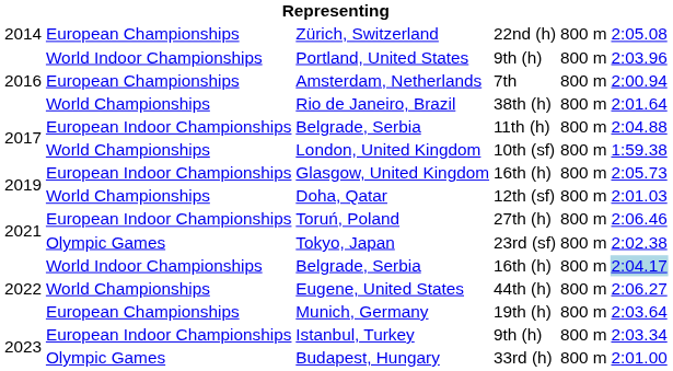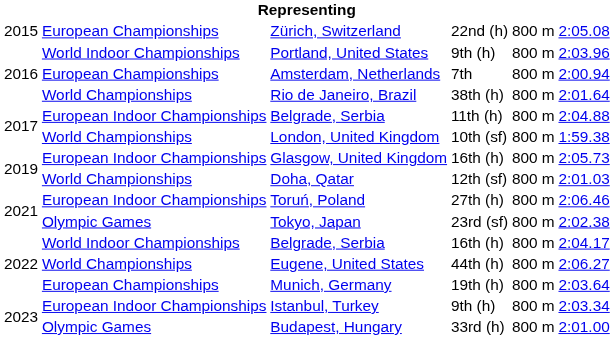 <table>
 <tr>
 <th colspan="6">Representing </th>
 </tr>
 <tr>
-<td>2014</td>
+<td>2015</td>
 <td><a href='#'>European Championships</a></td>
 <td><a href='#'>Zürich, Switzerland</a></td>
 <td>22nd (h)</td>
 <td>800 m</td>
 <td><a href='#'>2:05.08</a></td>
 </tr>
 <tr>
 <td rowspan=3>2016</td>
 <td><a href='#'>World Indoor Championships</a></td>
 <td><a href='#'>Portland, United States</a></td>
 <td>9th (h)</td>
 <td>800 m</td>
 <td><a href='#'>2:03.96</a></td>
 </tr>
 <tr>
 <td><a href='#'>European Championships</a></td>
 <td><a href='#'>Amsterdam, Netherlands</a></td>
 <td>7th</td>
 <td>800 m</td>
 <td><a href='#'>2:00.94</a></td>
 </tr>
 <tr>
 <td><a href='#'>World Championships</a></td>
 <td><a href='#'>Rio de Janeiro, Brazil</a></td>
 <td>38th (h)</td>
 <td>800 m</td>
 <td><a href='#'>2:01.64</a></td>
 </tr>
 <tr>
 <td rowspan=2>2017</td>
 <td><a href='#'>European Indoor Championships</a></td>
 <td><a href='#'>Belgrade, Serbia</a></td>
 <td>11th (h)</td>
 <td>800 m</td>
 <td><a href='#'>2:04.88</a></td>
 </tr>
 <tr>
 <td><a href='#'>World Championships</a></td>
 <td><a href='#'>London, United Kingdom</a></td>
 <td>10th (sf)</td>
 <td>800 m</td>
 <td><a href='#'>1:59.38</a></td>
 </tr>
 <tr>
 <td rowspan=2>2019</td>
 <td><a href='#'>European Indoor Championships</a></td>
 <td><a href='#'>Glasgow, United Kingdom</a></td>
 <td>16th (h)</td>
 <td>800 m</td>
 <td><a href='#'>2:05.73</a></td>
 </tr>
 <tr>
 <td><a href='#'>World Championships</a></td>
 <td><a href='#'>Doha, Qatar</a></td>
 <td>12th (sf)</td>
 <td>800 m</td>
 <td><a href='#'>2:01.03</a></td>
 </tr>
 <tr>
 <td rowspan=2>2021</td>
 <td><a href='#'>European Indoor Championships</a></td>
 <td><a href='#'>Toruń, Poland</a></td>
 <td>27th (h)</td>
 <td>800 m</td>
 <td><a href='#'>2:06.46</a></td>
 </tr>
 <tr>
 <td><a href='#'>Olympic Games</a></td>
 <td><a href='#'>Tokyo, Japan</a></td>
 <td>23rd (sf)</td>
 <td>800 m</td>
 <td><a href='#'>2:02.38</a></td>
 </tr>
 <tr>
 <td rowspan=3>2022</td>
 <td><a href='#'>World Indoor Championships</a></td>
 <td><a href='#'>Belgrade, Serbia</a></td>
 <td>16th (h)</td>
 <td>800 m</td>
-<td style="background: lightblue;"><a href='#'>2:04.17</a></td>
+<td><a href='#'>2:04.17</a></td>
 </tr>
 <tr>
 <td><a href='#'>World Championships</a></td>
 <td><a href='#'>Eugene, United States</a></td>
 <td>44th (h)</td>
 <td>800 m</td>
 <td><a href='#'>2:06.27</a></td>
 </tr>
 <tr>
 <td><a href='#'>European Championships</a></td>
 <td><a href='#'>Munich, Germany</a></td>
 <td>19th (h)</td>
 <td>800 m</td>
 <td><a href='#'>2:03.64</a></td>
 </tr>
 <tr>
 <td rowspan=2>2023</td>
 <td><a href='#'>European Indoor Championships</a></td>
 <td><a href='#'>Istanbul, Turkey</a></td>
 <td>9th (h)</td>
 <td>800 m</td>
 <td><a href='#'>2:03.34</a></td>
 </tr>
 <tr>
 <td><a href='#'>Olympic Games</a></td>
 <td><a href='#'>Budapest, Hungary</a></td>
 <td>33rd (h)</td>
 <td>800 m</td>
 <td><a href='#'>2:01.00</a></td>
 </tr>
 </table>
